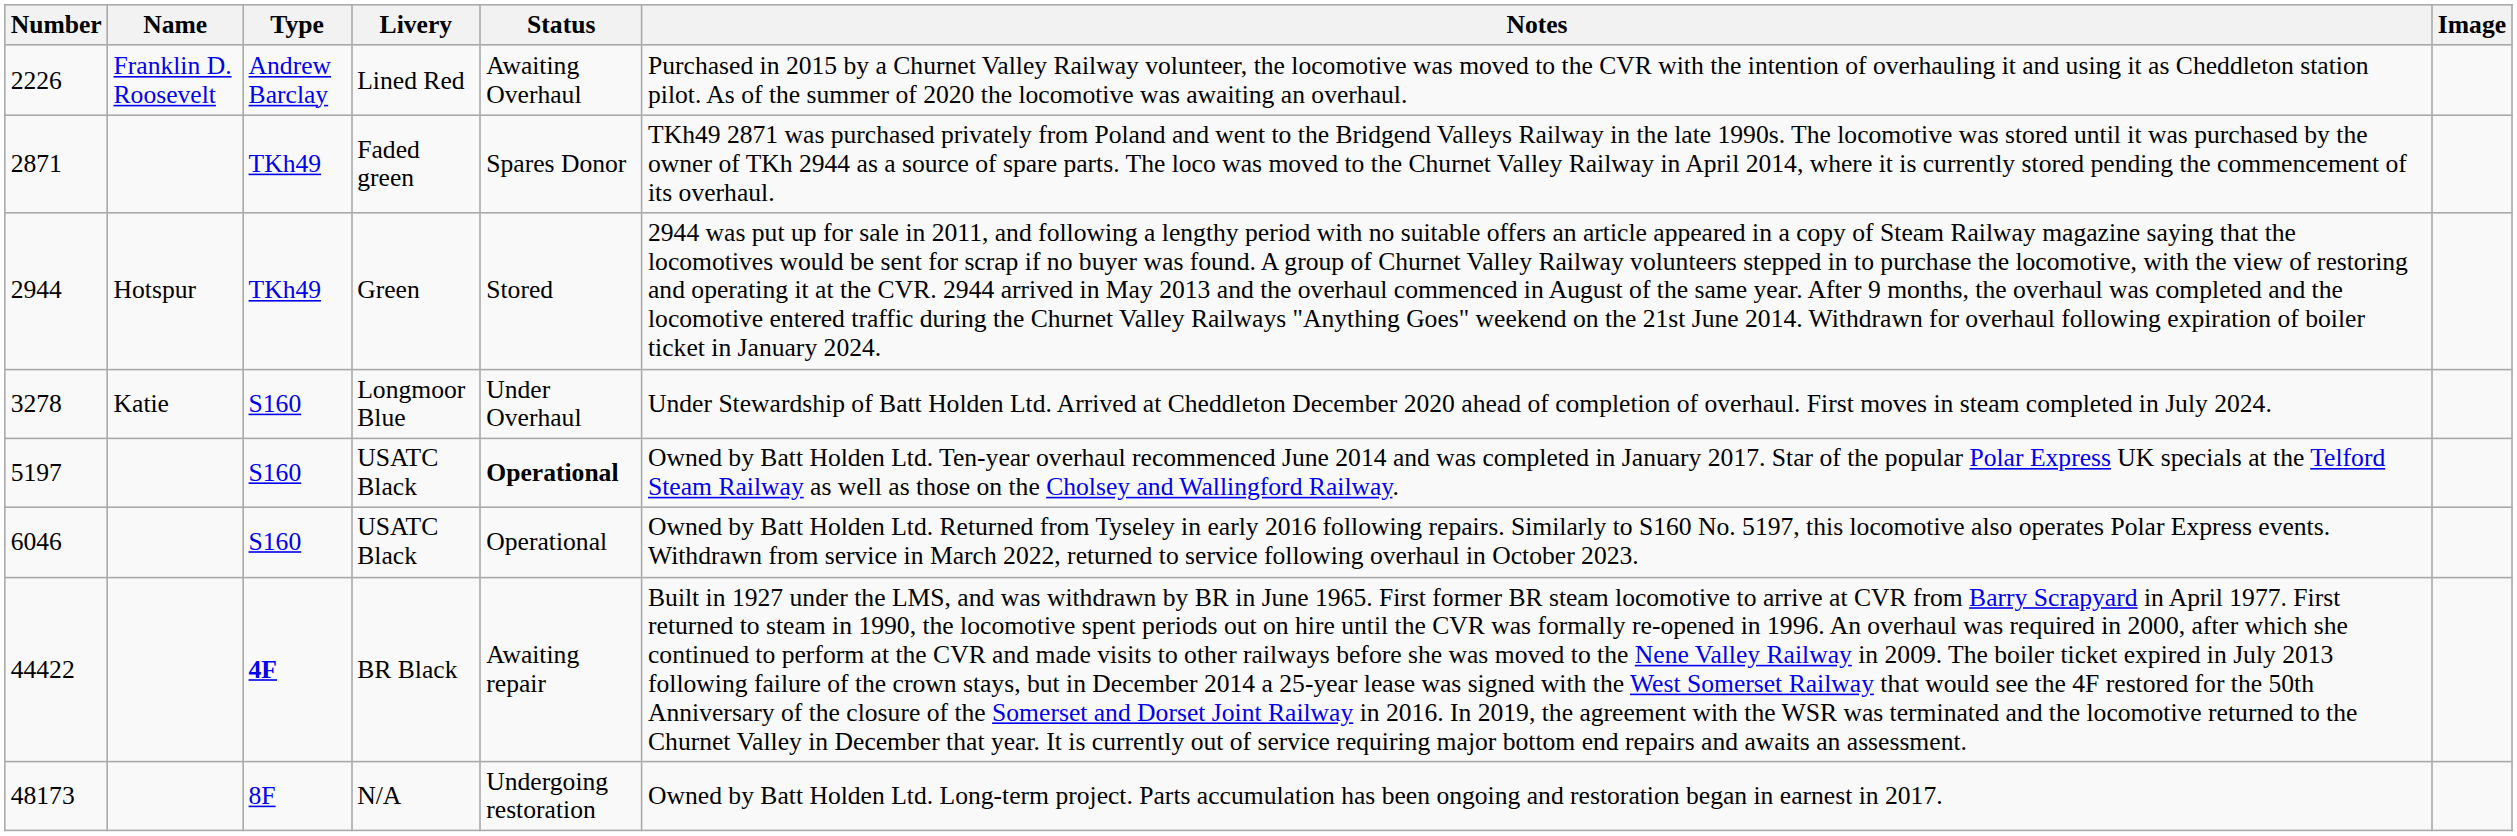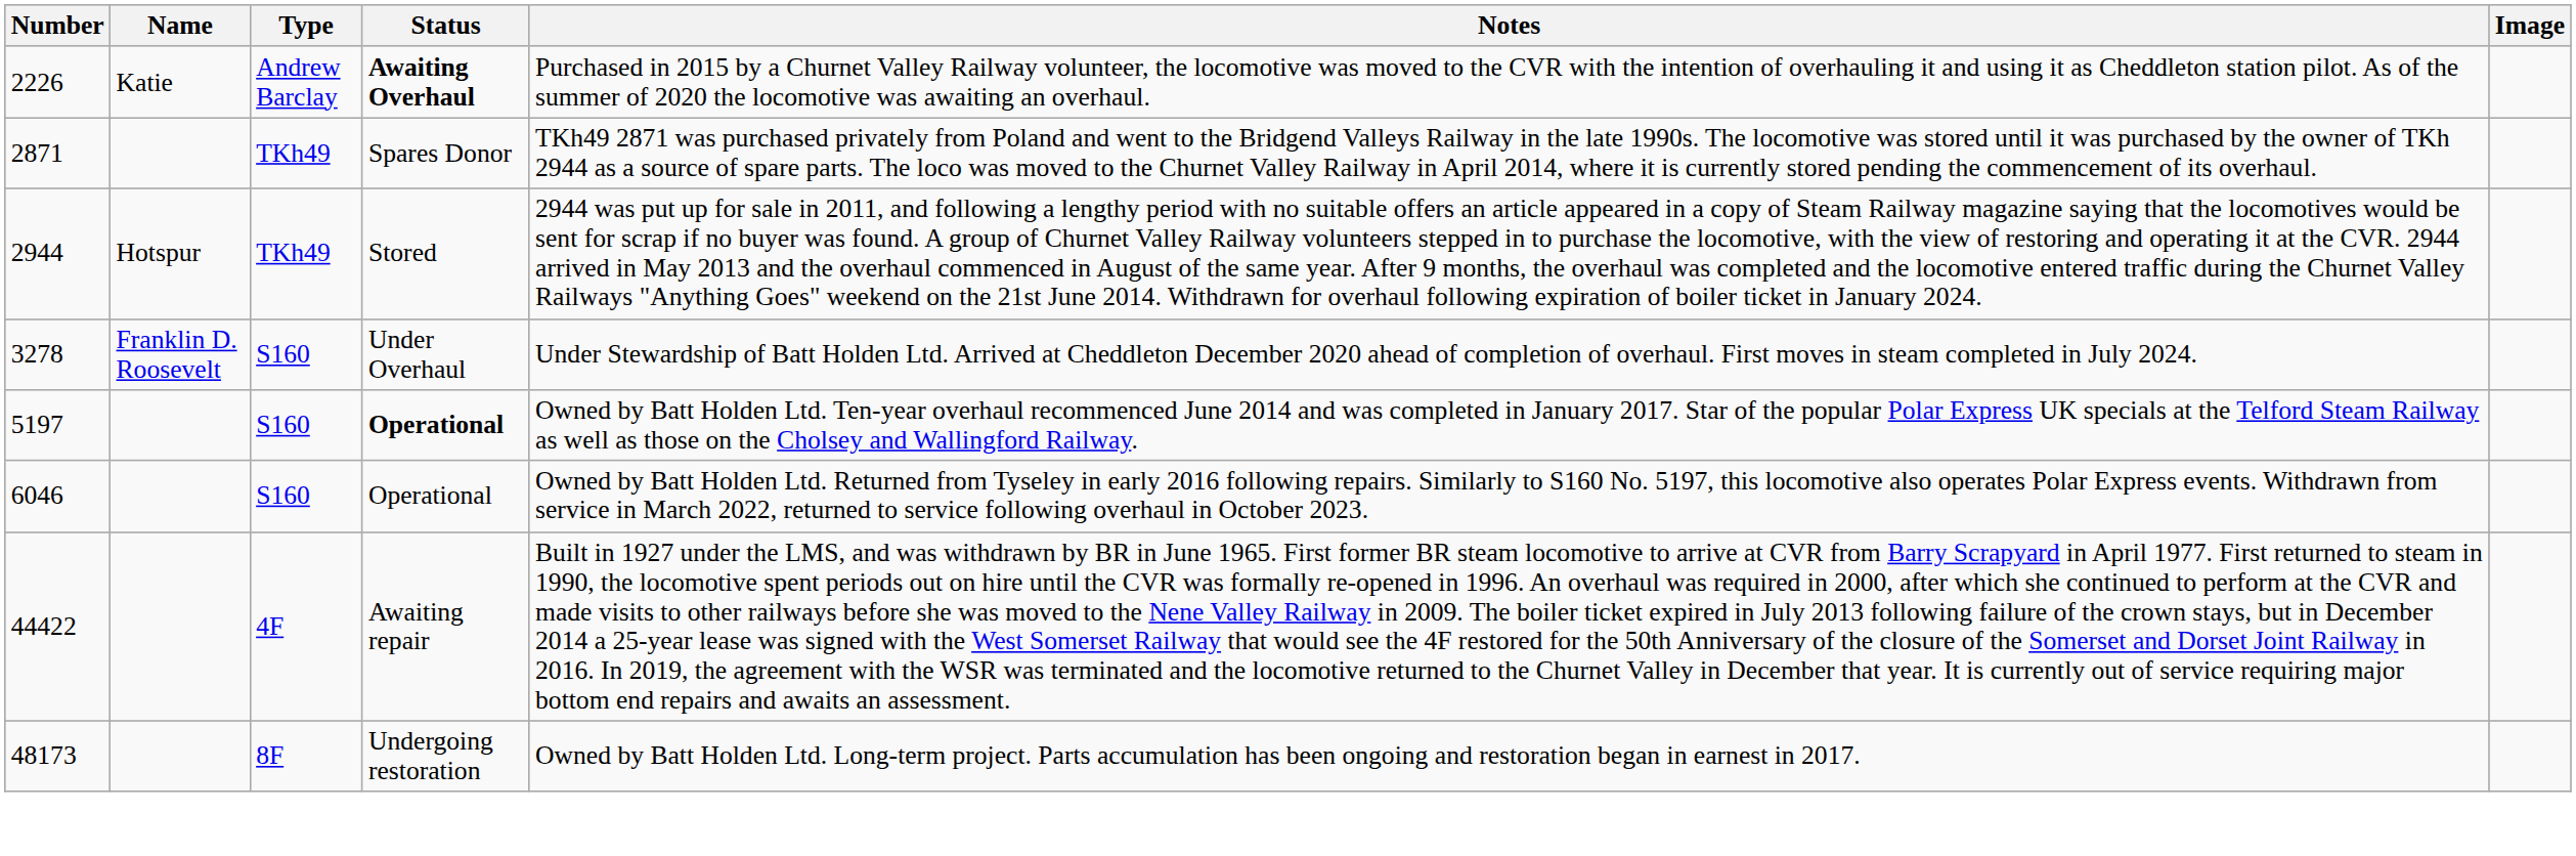 <table class="wikitable" style="clear:right;">
 <tr>
 <th>Number</th>
 <th>Name</th>
 <th>Type</th>
-<th>Livery</th>
 <th>Status</th>
 <th>Notes</th>
 <th>Image</th>
 </tr>
 <tr>
 <td>2226</td>
-<td><a href='#'>Franklin D. Roosevelt</a></td>
+<td>Katie</td>
 <td><a href='#'>Andrew Barclay</a> </td>
-<td>Lined Red</td>
-<td>Awaiting Overhaul</td>
+<td><strong>Awaiting Overhaul</strong></td>
 <td>Purchased in 2015 by a Churnet Valley Railway volunteer, the locomotive was moved to the CVR with the intention of overhauling it and using it as Cheddleton station pilot. As of the summer of 2020 the locomotive was awaiting an overhaul.</td>
 <td></td>
 </tr>
 <tr>
 <td>2871</td>
 <td></td>
 <td><a href='#'>TKh49</a> </td>
-<td>Faded green</td>
 <td>Spares Donor</td>
 <td>TKh49 2871 was purchased privately from Poland and went to the Bridgend Valleys Railway in the late 1990s. The locomotive was stored until it was purchased by the owner of TKh 2944 as a source of spare parts. The loco was moved to the Churnet Valley Railway in April 2014, where it is currently stored pending the commencement of its overhaul.</td>
 <td></td>
 </tr>
 <tr>
 <td>2944</td>
 <td>Hotspur</td>
 <td><a href='#'>TKh49</a> </td>
-<td>Green</td>
 <td>Stored</td>
 <td>2944 was put up for sale in 2011, and following a lengthy period with no suitable offers an article appeared in a copy of Steam Railway magazine saying that the locomotives would be sent for scrap if no buyer was found. A group of Churnet Valley Railway volunteers stepped in to purchase the locomotive, with the view of restoring and operating it at the CVR. 2944 arrived in May 2013 and the overhaul commenced in August of the same year. After 9 months, the overhaul was completed and the locomotive entered traffic during the Churnet Valley Railways "Anything Goes" weekend on the 21st June 2014. Withdrawn for overhaul following expiration of boiler ticket in January 2024.</td>
 <td></td>
 </tr>
 <tr>
 <td>3278</td>
-<td>Katie</td>
+<td><a href='#'>Franklin D. Roosevelt</a></td>
 <td><a href='#'>S160</a> </td>
-<td>Longmoor Blue</td>
 <td>Under Overhaul</td>
 <td>Under Stewardship of Batt Holden Ltd. Arrived at Cheddleton December 2020 ahead of completion of overhaul. First moves in steam completed in July 2024.</td>
 <td></td>
 </tr>
 <tr>
 <td>5197</td>
 <td></td>
 <td><a href='#'>S160</a> </td>
-<td>USATC Black</td>
 <td><strong>Operational</strong></td>
 <td>Owned by Batt Holden Ltd. Ten-year overhaul recommenced June 2014 and was completed in January 2017. Star of the popular <a href='#'>Polar Express</a> UK specials at the <a href='#'>Telford Steam Railway</a> as well as those on the <a href='#'>Cholsey and Wallingford Railway</a>.</td>
 <td></td>
 </tr>
 <tr>
 <td>6046</td>
 <td></td>
 <td><a href='#'>S160</a> </td>
-<td>USATC Black</td>
 <td>Operational</td>
 <td>Owned by Batt Holden Ltd. Returned from Tyseley in early 2016 following repairs. Similarly to S160 No. 5197, this locomotive also operates Polar Express events. Withdrawn from service in March 2022, returned to service following overhaul in October 2023.</td>
 <td></td>
 </tr>
 <tr>
 <td>44422</td>
 <td></td>
-<td><strong><a href='#'>4F</a> </strong></td>
-<td>BR Black</td>
+<td><a href='#'>4F</a> </td>
 <td>Awaiting repair</td>
 <td>Built in 1927 under the LMS, and was withdrawn by BR in June 1965. First former BR steam locomotive to arrive at CVR from <a href='#'>Barry Scrapyard</a> in April 1977. First returned to steam in 1990, the locomotive spent periods out on hire until the CVR was formally re-opened in 1996. An overhaul was required in 2000, after which she continued to perform at the CVR and made visits to other railways before she was moved to the <a href='#'>Nene Valley Railway</a> in 2009. The boiler ticket expired in July 2013 following failure of the crown stays, but in December 2014 a 25-year lease was signed with the <a href='#'>West Somerset Railway</a> that would see the 4F restored for the 50th Anniversary of the closure of the <a href='#'>Somerset and Dorset Joint Railway</a> in 2016. In 2019, the agreement with the WSR was terminated and the locomotive returned to the Churnet Valley in December that year. It is currently out of service requiring major bottom end repairs and awaits an assessment.</td>
 <td></td>
 </tr>
 <tr>
 <td>48173</td>
 <td></td>
 <td><a href='#'>8F</a> </td>
-<td>N/A</td>
 <td>Undergoing restoration</td>
 <td>Owned by Batt Holden Ltd. Long-term project. Parts accumulation has been ongoing and restoration began in earnest in 2017.</td>
 <td></td>
 </tr>
 </table>
